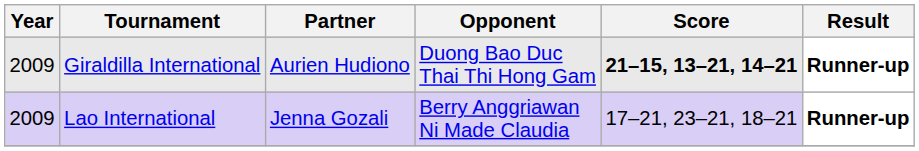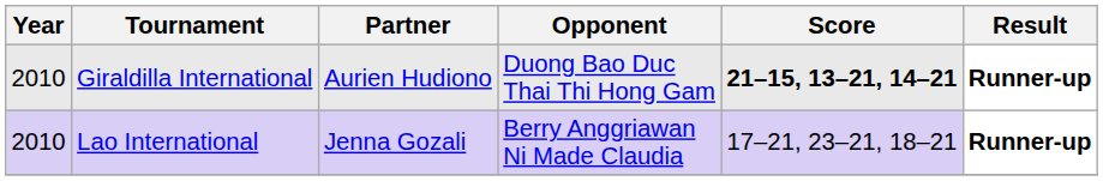 <table class="sortable wikitable" style="font-size: 90%;">
 <tr>
 <th>Year</th>
 <th>Tournament</th>
 <th>Partner</th>
 <th>Opponent</th>
 <th>Score</th>
 <th>Result</th>
 </tr>
 <tr style="background:#E9E9E9">
-<td align="center">2009</td>
+<td align="center">2010</td>
 <td align="left"><a href='#'>Giraldilla International</a></td>
 <td align="left"> <a href='#'>Aurien Hudiono</a></td>
 <td align="left"> <a href='#'>Duong Bao Duc</a> <br>  <a href='#'>Thai Thi Hong Gam</a></td>
 <td align="left"><strong>21–15, 13–21, 14–21</strong></td>
 <td style="text-align: left; background:white"> <strong>Runner-up</strong></td>
 </tr>
 <tr style="background:#D8CEF6">
-<td align="center">2009</td>
+<td align="center">2010</td>
 <td align="left"><a href='#'>Lao International</a></td>
 <td align="left"> <a href='#'>Jenna Gozali</a></td>
 <td align="left"> <a href='#'>Berry Anggriawan</a> <br>  <a href='#'>Ni Made Claudia</a></td>
 <td align="left">17–21, 23–21, 18–21</td>
 <td style="text-align: left; background:white"> <strong>Runner-up</strong></td>
 </tr>
 <tr>
 </tr>
 </table>
